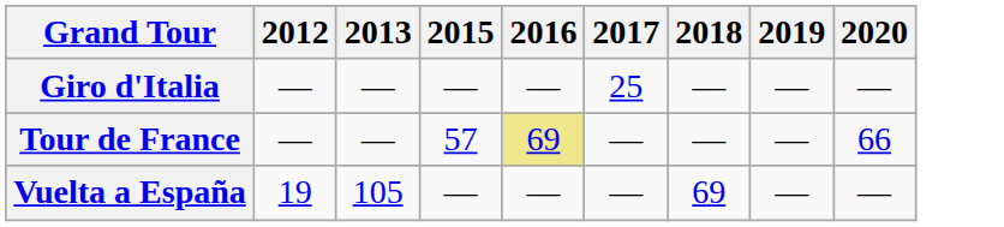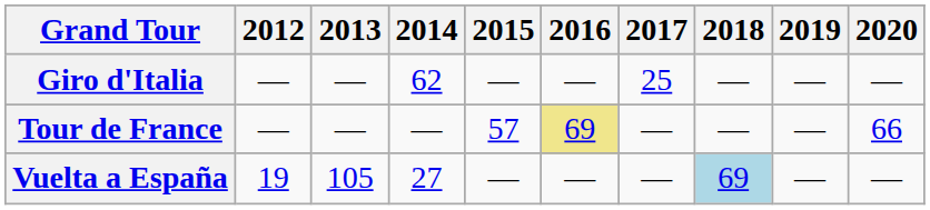 <table class="wikitable plainrowheaders">
 <tr>
 <th scope="col"><a href='#'>Grand Tour</a></th>
 <th scope="col">2012</th>
 <th scope="col">2013</th>
+<th scope="col">2014</th>
 <th scope="col">2015</th>
 <th scope="col">2016</th>
 <th scope="col">2017</th>
 <th scope="col">2018</th>
 <th scope="col">2019</th>
 <th scope="col">2020</th>
 </tr>
 <tr style="text-align:center;">
 <th scope="row"> <a href='#'>Giro d'Italia</a></th>
 <td>—</td>
 <td>—</td>
+<td><a href='#'>62</a></td>
 <td>—</td>
 <td>—</td>
 <td><a href='#'>25</a></td>
 <td>—</td>
 <td>—</td>
 <td>—</td>
 </tr>
 <tr style="text-align:center;">
 <th scope="row"> <a href='#'>Tour de France</a></th>
+<td>—</td>
 <td>—</td>
 <td>—</td>
 <td><a href='#'>57</a></td>
 <td style="background: khaki;"><a href='#'>69</a></td>
 <td>—</td>
 <td>—</td>
 <td>—</td>
 <td><a href='#'>66</a></td>
 </tr>
 <tr style="text-align:center;">
 <th scope="row"> <a href='#'>Vuelta a España</a></th>
 <td><a href='#'>19</a></td>
 <td><a href='#'>105</a></td>
+<td><a href='#'>27</a></td>
 <td>—</td>
 <td>—</td>
 <td>—</td>
-<td><a href='#'>69</a></td>
+<td style="background: lightblue;"><a href='#'>69</a></td>
 <td>—</td>
 <td>—</td>
 </tr>
 </table>
